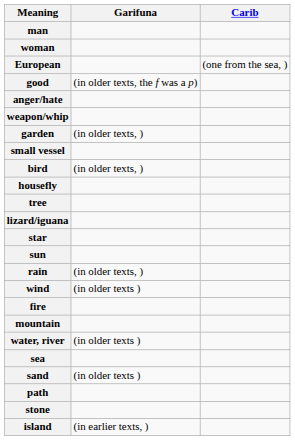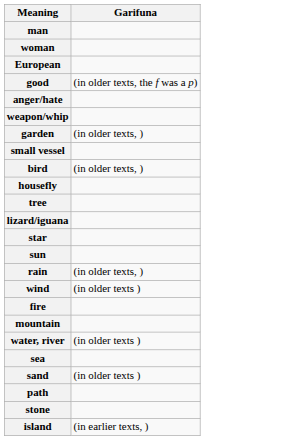 <table class="wikitable">
 <tr>
 <th>Meaning</th>
 <th>Garifuna</th>
-<th><a href='#'>Carib</a></th>
 </tr>
 <tr>
 <th>man</th>
-<td></td>
 <td></td>
 </tr>
 <tr>
 <th>woman</th>
 <td></td>
-<td></td>
 </tr>
 <tr>
 <th>European</th>
 <td></td>
-<td> (one from the sea, )</td>
 </tr>
 <tr>
 <th>good</th>
 <td> (in older texts, the <em>f</em> was a <em>p</em>)</td>
-<td></td>
 </tr>
 <tr>
 <th>anger/hate</th>
-<td></td>
 <td></td>
 </tr>
 <tr>
 <th>weapon/whip</th>
 <td></td>
-<td></td>
 </tr>
 <tr>
 <th>garden</th>
 <td> (in older texts, )</td>
-<td></td>
 </tr>
 <tr>
 <th>small vessel</th>
-<td></td>
 <td></td>
 </tr>
 <tr>
 <th>bird</th>
 <td> (in older texts, )</td>
-<td></td>
 </tr>
 <tr>
 <th>housefly</th>
-<td></td>
 <td></td>
 </tr>
 <tr>
 <th>tree</th>
 <td></td>
-<td></td>
 </tr>
 <tr>
 <th>lizard/iguana</th>
-<td></td>
 <td></td>
 </tr>
 <tr>
 <th>star</th>
 <td></td>
-<td></td>
 </tr>
 <tr>
 <th>sun</th>
-<td></td>
 <td></td>
 </tr>
 <tr>
 <th>rain</th>
 <td> (in older texts, )</td>
-<td></td>
 </tr>
 <tr>
 <th>wind</th>
 <td> (in older texts )</td>
-<td></td>
 </tr>
 <tr>
 <th>fire</th>
-<td></td>
 <td></td>
 </tr>
 <tr>
 <th>mountain</th>
 <td></td>
-<td></td>
 </tr>
 <tr>
 <th>water, river</th>
 <td> (in older texts )</td>
-<td></td>
 </tr>
 <tr>
 <th>sea</th>
-<td></td>
 <td></td>
 </tr>
 <tr>
 <th>sand</th>
 <td> (in older texts )</td>
-<td></td>
 </tr>
 <tr>
 <th>path</th>
-<td></td>
 <td></td>
 </tr>
 <tr>
 <th>stone</th>
 <td></td>
-<td></td>
 </tr>
 <tr>
 <th>island</th>
 <td> (in earlier texts, )</td>
-<td></td>
 </tr>
 </table>
